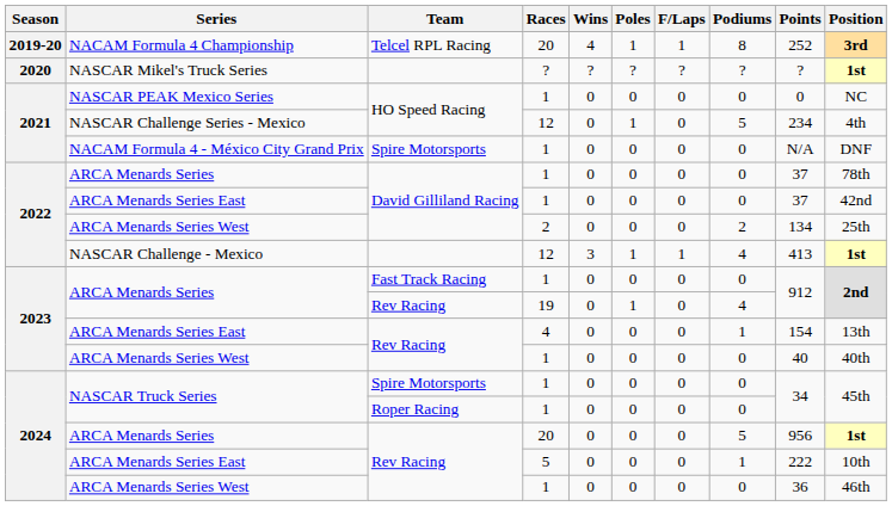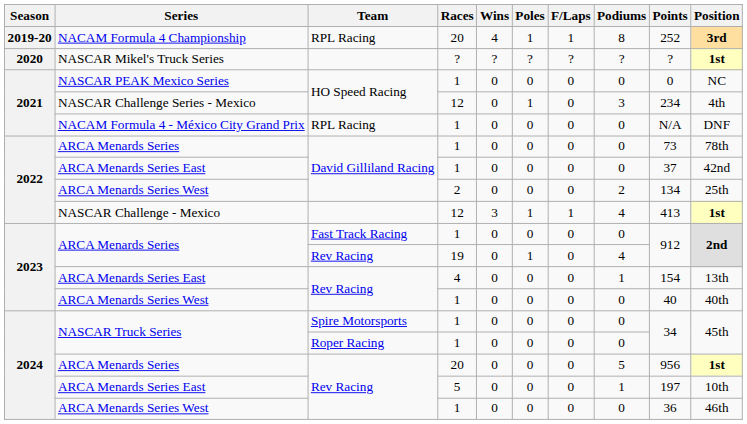 <table class="wikitable" style="font-size: 90%; text-align:center">
 <tr>
 <th>Season</th>
 <th>Series</th>
 <th>Team</th>
 <th>Races</th>
 <th>Wins</th>
 <th>Poles</th>
 <th>F/Laps</th>
 <th>Podiums</th>
 <th>Points</th>
 <th>Position</th>
 </tr>
 <tr>
 <th>2019-20</th>
 <td align=left><a href='#'>NACAM Formula 4 Championship</a></td>
-<td align=left><a href='#'>Telcel</a> RPL Racing</td>
+<td align=left>RPL Racing</td>
 <td>20</td>
 <td>4</td>
 <td>1</td>
 <td>1</td>
 <td>8</td>
 <td>252</td>
 <td style="background:#FFDF9F;"><strong>3rd</strong></td>
 </tr>
 <tr>
 <th>2020</th>
 <td align=left>NASCAR Mikel's Truck Series</td>
 <td></td>
 <td>?</td>
 <td>?</td>
 <td>?</td>
 <td>?</td>
 <td>?</td>
 <td>?</td>
 <td style="background:#FFFFBF;"><strong>1st</strong></td>
 </tr>
 <tr>
 <th rowspan=3>2021</th>
 <td align=left><a href='#'>NASCAR PEAK Mexico Series</a></td>
 <td rowspan=2 align=left>HO Speed Racing</td>
 <td>1</td>
 <td>0</td>
 <td>0</td>
 <td>0</td>
 <td>0</td>
 <td>0</td>
 <td>NC</td>
 </tr>
 <tr>
 <td align=left>NASCAR Challenge Series - Mexico</td>
 <td>12</td>
 <td>0</td>
 <td>1</td>
 <td>0</td>
-<td>5</td>
+<td>3</td>
 <td>234</td>
 <td>4th</td>
 </tr>
 <tr>
 <td align=left><a href='#'>NACAM Formula 4 - México City Grand Prix</a></td>
-<td align=left><a href='#'>Spire Motorsports</a></td>
+<td align=left>RPL Racing</td>
 <td>1</td>
 <td>0</td>
 <td>0</td>
 <td>0</td>
 <td>0</td>
 <td>N/A</td>
 <td>DNF</td>
 </tr>
 <tr>
 <th rowspan=4>2022</th>
 <td align=left><a href='#'>ARCA Menards Series</a></td>
 <td rowspan=3 align=left><a href='#'>David Gilliland Racing</a></td>
 <td>1</td>
 <td>0</td>
 <td>0</td>
 <td>0</td>
 <td>0</td>
-<td>37</td>
+<td>73</td>
 <td>78th</td>
 </tr>
 <tr>
 <td align=left><a href='#'>ARCA Menards Series East</a></td>
 <td>1</td>
 <td>0</td>
 <td>0</td>
 <td>0</td>
 <td>0</td>
 <td>37</td>
 <td>42nd</td>
 </tr>
 <tr>
 <td align=left><a href='#'>ARCA Menards Series West</a></td>
 <td>2</td>
 <td>0</td>
 <td>0</td>
 <td>0</td>
 <td>2</td>
 <td>134</td>
 <td>25th</td>
 </tr>
 <tr>
 <td align=left>NASCAR Challenge - Mexico</td>
 <td></td>
 <td>12</td>
 <td>3</td>
 <td>1</td>
 <td>1</td>
 <td>4</td>
 <td>413</td>
 <td style="background:#FFFFBF;"><strong>1st</strong></td>
 </tr>
 <tr>
 <th rowspan=4>2023</th>
 <td rowspan=2 align=left><a href='#'>ARCA Menards Series</a></td>
 <td align=left><a href='#'>Fast Track Racing</a></td>
 <td>1</td>
 <td>0</td>
 <td>0</td>
 <td>0</td>
 <td>0</td>
 <td rowspan=2>912</td>
 <td rowspan=2 style="background:#DFDFDF;"><strong>2nd</strong></td>
 </tr>
 <tr>
 <td align=left><a href='#'>Rev Racing</a></td>
 <td>19</td>
 <td>0</td>
 <td>1</td>
 <td>0</td>
 <td>4</td>
 </tr>
 <tr>
 <td align=left><a href='#'>ARCA Menards Series East</a></td>
 <td rowspan=2 align=left><a href='#'>Rev Racing</a></td>
 <td>4</td>
 <td>0</td>
 <td>0</td>
 <td>0</td>
 <td>1</td>
 <td>154</td>
 <td>13th</td>
 </tr>
 <tr>
 <td align=left><a href='#'>ARCA Menards Series West</a></td>
 <td>1</td>
 <td>0</td>
 <td>0</td>
 <td>0</td>
 <td>0</td>
 <td>40</td>
 <td>40th</td>
 </tr>
 <tr>
 <th rowspan=5>2024</th>
 <td rowspan=2 align=left><a href='#'>NASCAR Truck Series</a></td>
 <td align=left><a href='#'>Spire Motorsports</a></td>
 <td>1</td>
 <td>0</td>
 <td>0</td>
 <td>0</td>
 <td>0</td>
 <td rowspan=2>34</td>
 <td rowspan=2>45th</td>
 </tr>
 <tr>
 <td align=left><a href='#'>Roper Racing</a></td>
 <td>1</td>
 <td>0</td>
 <td>0</td>
 <td>0</td>
 <td>0</td>
 </tr>
 <tr>
 <td align=left><a href='#'>ARCA Menards Series</a></td>
 <td rowspan=3 align=left><a href='#'>Rev Racing</a></td>
 <td>20</td>
 <td>0</td>
 <td>0</td>
 <td>0</td>
 <td>5</td>
 <td>956</td>
 <td style="background:#FFFFBF;"><strong>1st</strong></td>
 </tr>
 <tr>
 <td align=left><a href='#'>ARCA Menards Series East</a></td>
 <td>5</td>
 <td>0</td>
 <td>0</td>
 <td>0</td>
 <td>1</td>
-<td>222</td>
+<td>197</td>
 <td>10th</td>
 </tr>
 <tr>
 <td align=left><a href='#'>ARCA Menards Series West</a></td>
 <td>1</td>
 <td>0</td>
 <td>0</td>
 <td>0</td>
 <td>0</td>
 <td>36</td>
 <td>46th</td>
 </tr>
 </table>
